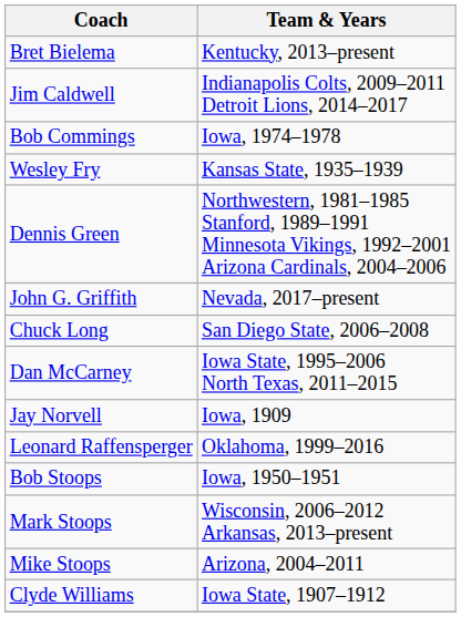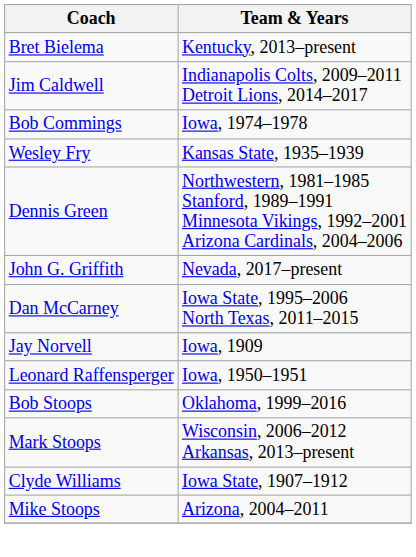 <table class="wikitable">
 <tr>
 <th>Coach</th>
 <th>Team & Years</th>
 </tr>
 <tr>
 <td><a href='#'>Bret Bielema</a></td>
 <td><a href='#'>Kentucky</a>, 2013–present</td>
 </tr>
 <tr>
 <td><a href='#'>Jim Caldwell</a></td>
 <td><a href='#'>Indianapolis Colts</a>, 2009–2011 <br> <a href='#'>Detroit Lions</a>, 2014–2017</td>
 </tr>
 <tr>
 <td><a href='#'>Bob Commings</a></td>
 <td><a href='#'>Iowa</a>, 1974–1978</td>
 </tr>
 <tr>
 <td><a href='#'>Wesley Fry</a></td>
 <td><a href='#'>Kansas State</a>, 1935–1939</td>
 </tr>
 <tr>
 <td><a href='#'>Dennis Green</a></td>
 <td><a href='#'>Northwestern</a>, 1981–1985 <br> <a href='#'>Stanford</a>, 1989–1991 <br> <a href='#'>Minnesota Vikings</a>, 1992–2001 <br> <a href='#'>Arizona Cardinals</a>, 2004–2006</td>
 </tr>
 <tr>
 <td><a href='#'>John G. Griffith</a></td>
 <td><a href='#'>Nevada</a>, 2017–present</td>
 </tr>
 <tr>
-<td><a href='#'>Chuck Long</a></td>
-<td><a href='#'>San Diego State</a>, 2006–2008</td>
-</tr>
-<tr>
 <td><a href='#'>Dan McCarney</a></td>
 <td><a href='#'>Iowa State</a>, 1995–2006 <br> <a href='#'>North Texas</a>, 2011–2015</td>
 </tr>
 <tr>
 <td><a href='#'>Jay Norvell</a></td>
 <td><a href='#'>Iowa</a>, 1909</td>
 </tr>
 <tr>
 <td><a href='#'>Leonard Raffensperger</a></td>
-<td><a href='#'>Oklahoma</a>, 1999–2016</td>
+<td><a href='#'>Iowa</a>, 1950–1951</td>
 </tr>
 <tr>
 <td><a href='#'>Bob Stoops</a></td>
-<td><a href='#'>Iowa</a>, 1950–1951</td>
+<td><a href='#'>Oklahoma</a>, 1999–2016</td>
 </tr>
 <tr>
 <td><a href='#'>Mark Stoops</a></td>
 <td><a href='#'>Wisconsin</a>, 2006–2012 <br> <a href='#'>Arkansas</a>, 2013–present</td>
 </tr>
 <tr>
+<td><a href='#'>Clyde Williams</a></td>
+<td><a href='#'>Iowa State</a>, 1907–1912</td>
+</tr>
+<tr>
 <td><a href='#'>Mike Stoops</a></td>
 <td><a href='#'>Arizona</a>, 2004–2011</td>
 </tr>
 <tr>
-<td><a href='#'>Clyde Williams</a></td>
-<td><a href='#'>Iowa State</a>, 1907–1912</td>
-</tr>
-<tr>
 </tr>
 </table>
